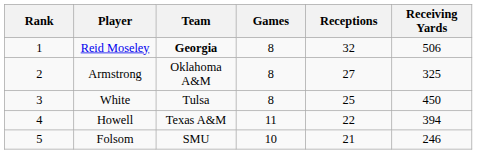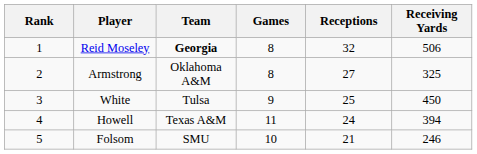 <table class="wikitable sortable">
 <tr>
 <th bgcolor="#DDDDFF" width="10%">Rank</th>
 <th bgcolor="#DDDDFF" width="10%">Player</th>
 <th bgcolor="#DDDDFF" width="10%">Team</th>
 <th bgcolor="#DDDDFF" width="10%">Games</th>
 <th bgcolor="#DDDDFF" width="10%">Receptions</th>
 <th bgcolor="#DDDDFF" width="10%">Receiving<br>Yards</th>
 </tr>
 <tr align="center">
 <td>1</td>
 <td><a href='#'>Reid Moseley</a></td>
 <td><strong>Georgia</strong></td>
 <td>8</td>
 <td>32</td>
 <td>506</td>
 </tr>
 <tr align="center">
 <td>2</td>
 <td>Armstrong</td>
 <td>Oklahoma A&M</td>
 <td>8</td>
 <td>27</td>
 <td>325</td>
 </tr>
 <tr align="center">
 <td>3</td>
 <td>White</td>
 <td>Tulsa</td>
-<td>8</td>
+<td>9</td>
 <td>25</td>
 <td>450</td>
 </tr>
 <tr align="center">
 <td>4</td>
 <td>Howell</td>
 <td>Texas A&M</td>
 <td>11</td>
-<td>22</td>
+<td>24</td>
 <td>394</td>
 </tr>
 <tr align="center">
 <td>5</td>
 <td>Folsom</td>
 <td>SMU</td>
 <td>10</td>
 <td>21</td>
 <td>246</td>
 </tr>
 </table>
